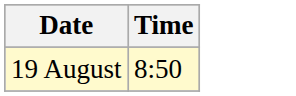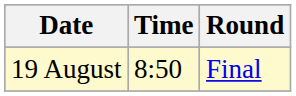 <table class="wikitable">
 <tr>
 <th>Date</th>
 <th>Time</th>
+<th>Round</th>
 </tr>
 <tr style=background:lemonchiffon>
 <td>19 August</td>
 <td>8:50</td>
+<td><a href='#'>Final</a></td>
 </tr>
 </table>
